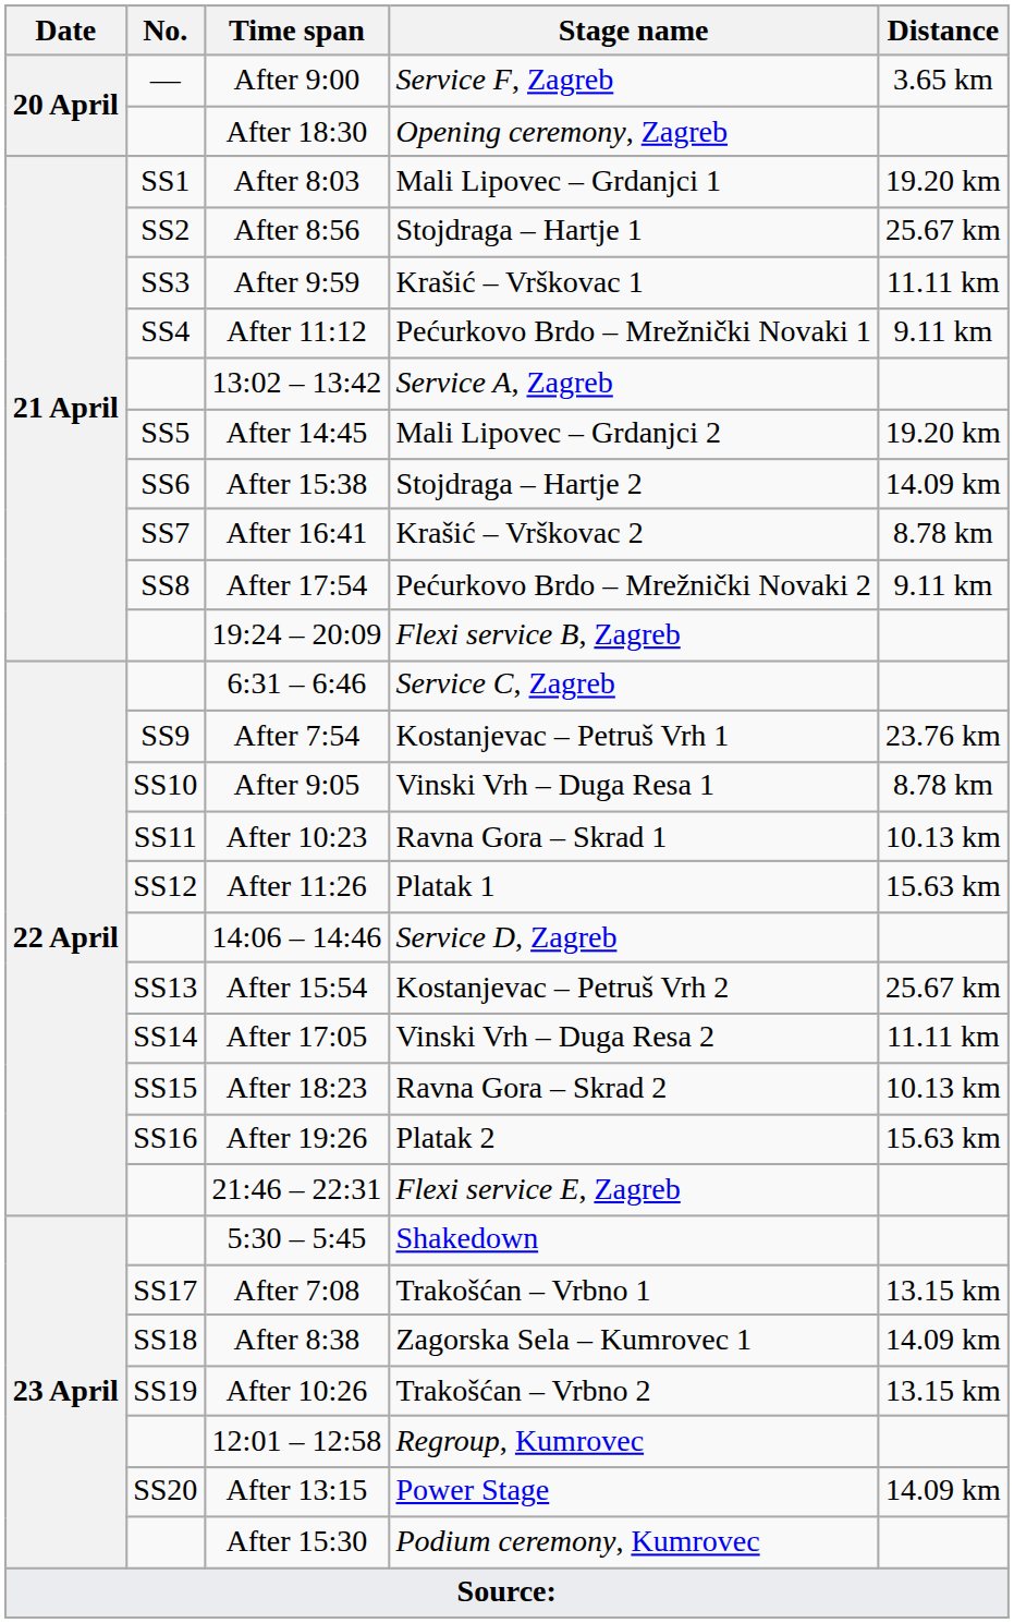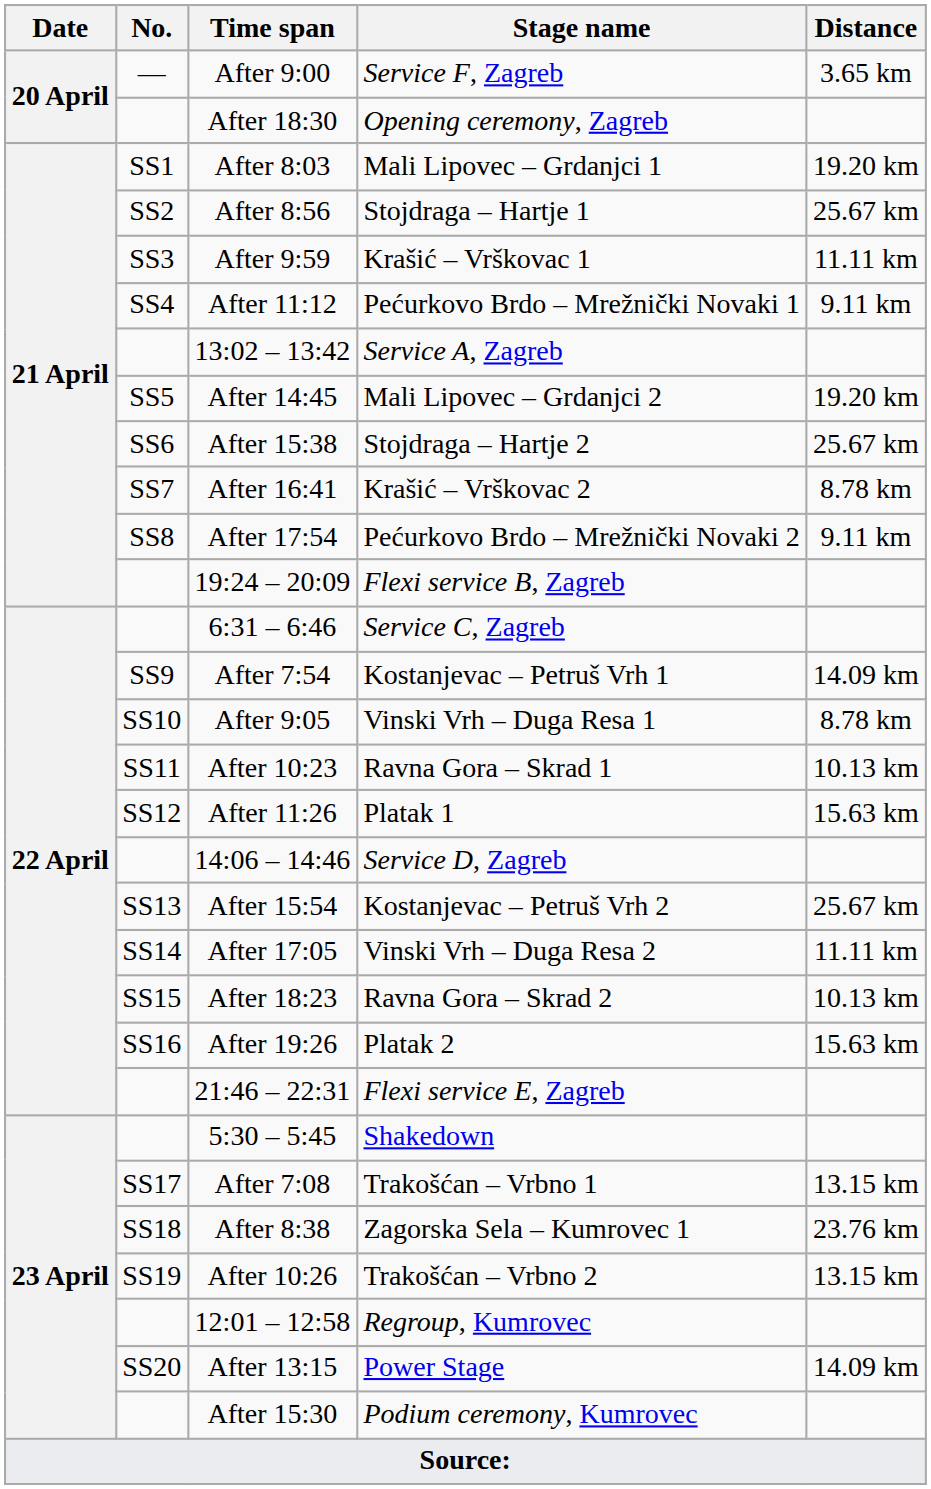 <table class="wikitable" style="font-size: 85%;">
 <tr>
 <th>Date</th>
 <th>No.</th>
 <th>Time span</th>
 <th>Stage name</th>
 <th>Distance</th>
 </tr>
 <tr>
 <th rowspan="2">20 April</th>
 <td align="center">—</td>
 <td align="center">After 9:00</td>
 <td><em>Service F</em>, <a href='#'>Zagreb</a></td>
 <td align="center">3.65 km</td>
 </tr>
 <tr>
 <td align="center"></td>
 <td align="center">After 18:30</td>
 <td><em>Opening ceremony</em>, <a href='#'>Zagreb</a></td>
 <td></td>
 </tr>
 <tr>
 <th rowspan="10">21 April</th>
 <td align="center">SS1</td>
 <td align="center">After 8:03</td>
 <td>Mali Lipovec – Grdanjci 1</td>
 <td align="center">19.20 km</td>
 </tr>
 <tr>
 <td align="center">SS2</td>
 <td align="center">After 8:56</td>
 <td>Stojdraga – Hartje 1</td>
 <td align="center">25.67 km</td>
 </tr>
 <tr>
 <td align="center">SS3</td>
 <td align="center">After 9:59</td>
 <td>Krašić – Vrškovac 1</td>
 <td align="center">11.11 km</td>
 </tr>
 <tr>
 <td align="center">SS4</td>
 <td align="center">After 11:12</td>
 <td>Pećurkovo Brdo – Mrežnički Novaki 1</td>
 <td align="center">9.11 km</td>
 </tr>
 <tr>
 <td align="center"></td>
 <td align="center">13:02 – 13:42</td>
 <td><em>Service A</em>, <a href='#'>Zagreb</a></td>
 <td></td>
 </tr>
 <tr>
 <td align="center">SS5</td>
 <td align="center">After 14:45</td>
 <td>Mali Lipovec – Grdanjci 2</td>
 <td align="center">19.20 km</td>
 </tr>
 <tr>
 <td align="center">SS6</td>
 <td align="center">After 15:38</td>
 <td>Stojdraga – Hartje 2</td>
-<td align="center">14.09 km</td>
+<td align="center">25.67 km</td>
 </tr>
 <tr>
 <td align="center">SS7</td>
 <td align="center">After 16:41</td>
 <td>Krašić – Vrškovac 2</td>
 <td align="center">8.78 km</td>
 </tr>
 <tr>
 <td align="center">SS8</td>
 <td align="center">After 17:54</td>
 <td>Pećurkovo Brdo – Mrežnički Novaki 2</td>
 <td align="center">9.11 km</td>
 </tr>
 <tr>
 <td align="center"></td>
 <td align="center">19:24 – 20:09</td>
 <td><em>Flexi service B</em>, <a href='#'>Zagreb</a></td>
 <td></td>
 </tr>
 <tr>
 <th rowspan="11">22 April</th>
 <td align="center"></td>
 <td align="center">6:31 – 6:46</td>
 <td><em>Service C</em>, <a href='#'>Zagreb</a></td>
 <td></td>
 </tr>
 <tr>
 <td align="center">SS9</td>
 <td align="center">After 7:54</td>
 <td>Kostanjevac – Petruš Vrh 1</td>
-<td align="center">23.76 km</td>
+<td align="center">14.09 km</td>
 </tr>
 <tr>
 <td align="center">SS10</td>
 <td align="center">After 9:05</td>
 <td>Vinski Vrh – Duga Resa 1</td>
 <td align="center">8.78 km</td>
 </tr>
 <tr>
 <td align="center">SS11</td>
 <td align="center">After 10:23</td>
 <td>Ravna Gora – Skrad 1</td>
 <td align="center">10.13 km</td>
 </tr>
 <tr>
 <td align="center">SS12</td>
 <td align="center">After 11:26</td>
 <td>Platak 1</td>
 <td align="center">15.63 km</td>
 </tr>
 <tr>
 <td align="center"></td>
 <td align="center">14:06 – 14:46</td>
 <td><em>Service D</em>, <a href='#'>Zagreb</a></td>
 <td></td>
 </tr>
 <tr>
 <td align="center">SS13</td>
 <td align="center">After 15:54</td>
 <td>Kostanjevac – Petruš Vrh 2</td>
 <td align="center">25.67 km</td>
 </tr>
 <tr>
 <td align="center">SS14</td>
 <td align="center">After 17:05</td>
 <td>Vinski Vrh – Duga Resa 2</td>
 <td align="center">11.11 km</td>
 </tr>
 <tr>
 <td align="center">SS15</td>
 <td align="center">After 18:23</td>
 <td>Ravna Gora – Skrad 2</td>
 <td align="center">10.13 km</td>
 </tr>
 <tr>
 <td align="center">SS16</td>
 <td align="center">After 19:26</td>
 <td>Platak 2</td>
 <td align="center">15.63 km</td>
 </tr>
 <tr>
 <td align="center"></td>
 <td align="center">21:46 – 22:31</td>
 <td><em>Flexi service E</em>, <a href='#'>Zagreb</a></td>
 <td></td>
 </tr>
 <tr>
 <th rowspan="7">23 April</th>
 <td align="center"></td>
 <td align="center">5:30 – 5:45</td>
 <td><a href='#'>Shakedown</a></td>
 <td></td>
 </tr>
 <tr>
 <td align="center">SS17</td>
 <td align="center">After 7:08</td>
 <td>Trakošćan – Vrbno 1</td>
 <td align="center">13.15 km</td>
 </tr>
 <tr>
 <td align="center">SS18</td>
 <td align="center">After 8:38</td>
 <td>Zagorska Sela – Kumrovec 1</td>
-<td align="center">14.09 km</td>
+<td align="center">23.76 km</td>
 </tr>
 <tr>
 <td align="center">SS19</td>
 <td align="center">After 10:26</td>
 <td>Trakošćan – Vrbno 2</td>
 <td align="center">13.15 km</td>
 </tr>
 <tr>
 <td align="center"></td>
 <td align="center">12:01 – 12:58</td>
 <td><em>Regroup</em>, <a href='#'>Kumrovec</a></td>
 <td></td>
 </tr>
 <tr>
 <td align="center">SS20</td>
 <td align="center">After 13:15</td>
 <td><a href='#'>Power Stage</a></td>
 <td align="center">14.09 km</td>
 </tr>
 <tr>
 <td align="center"></td>
 <td align="center">After 15:30</td>
 <td><em>Podium ceremony</em>, <a href='#'>Kumrovec</a></td>
 <td></td>
 </tr>
 <tr>
 <td colspan="5" style="background-color:#EAECF0;text-align:center"><strong>Source:</strong></td>
 </tr>
 <tr>
 </tr>
 </table>
